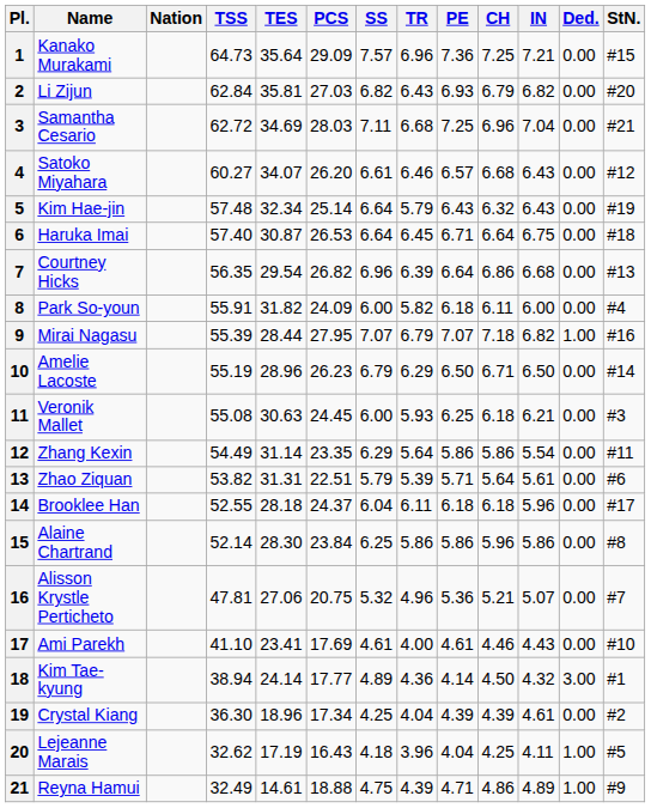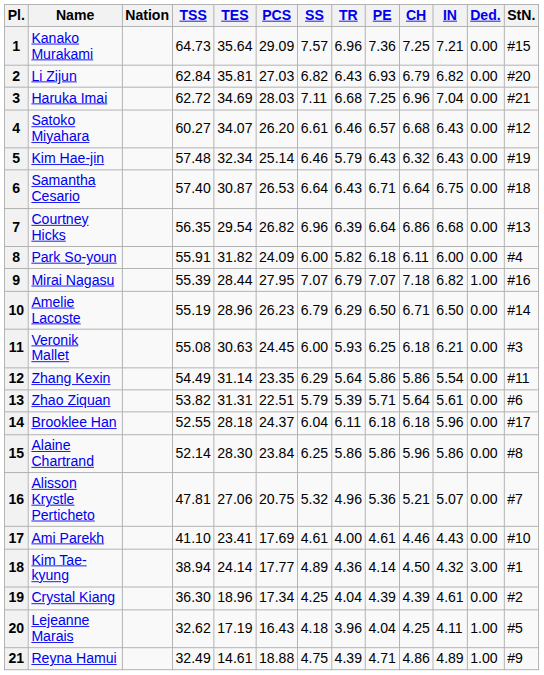 <table class="wikitable sortable">
 <tr>
 <th>Pl.</th>
 <th>Name</th>
 <th>Nation</th>
 <th><a href='#'>TSS</a></th>
 <th><a href='#'>TES</a></th>
 <th><a href='#'>PCS</a></th>
 <th><a href='#'>SS</a></th>
 <th><a href='#'>TR</a></th>
 <th><a href='#'>PE</a></th>
 <th><a href='#'>CH</a></th>
 <th><a href='#'>IN</a></th>
 <th><a href='#'>Ded.</a></th>
 <th>StN.</th>
 </tr>
 <tr>
 <th>1</th>
 <td><a href='#'>Kanako Murakami</a></td>
 <td></td>
 <td>64.73</td>
 <td>35.64</td>
 <td>29.09</td>
 <td>7.57</td>
 <td>6.96</td>
 <td>7.36</td>
 <td>7.25</td>
 <td>7.21</td>
 <td>0.00</td>
 <td>#15</td>
 </tr>
 <tr>
 <th>2</th>
 <td><a href='#'>Li Zijun</a></td>
 <td></td>
 <td>62.84</td>
 <td>35.81</td>
 <td>27.03</td>
 <td>6.82</td>
 <td>6.43</td>
 <td>6.93</td>
 <td>6.79</td>
 <td>6.82</td>
 <td>0.00</td>
 <td>#20</td>
 </tr>
 <tr>
 <th>3</th>
-<td><a href='#'>Samantha Cesario</a></td>
+<td><a href='#'>Haruka Imai</a></td>
 <td></td>
 <td>62.72</td>
 <td>34.69</td>
 <td>28.03</td>
 <td>7.11</td>
 <td>6.68</td>
 <td>7.25</td>
 <td>6.96</td>
 <td>7.04</td>
 <td>0.00</td>
 <td>#21</td>
 </tr>
 <tr>
 <th>4</th>
 <td><a href='#'>Satoko Miyahara</a></td>
 <td></td>
 <td>60.27</td>
 <td>34.07</td>
 <td>26.20</td>
 <td>6.61</td>
 <td>6.46</td>
 <td>6.57</td>
 <td>6.68</td>
 <td>6.43</td>
 <td>0.00</td>
 <td>#12</td>
 </tr>
 <tr>
 <th>5</th>
 <td><a href='#'>Kim Hae-jin</a></td>
 <td></td>
 <td>57.48</td>
 <td>32.34</td>
 <td>25.14</td>
-<td>6.64</td>
+<td>6.46</td>
 <td>5.79</td>
 <td>6.43</td>
 <td>6.32</td>
 <td>6.43</td>
 <td>0.00</td>
 <td>#19</td>
 </tr>
 <tr>
 <th>6</th>
-<td><a href='#'>Haruka Imai</a></td>
+<td><a href='#'>Samantha Cesario</a></td>
 <td></td>
 <td>57.40</td>
 <td>30.87</td>
 <td>26.53</td>
 <td>6.64</td>
-<td>6.45</td>
+<td>6.43</td>
 <td>6.71</td>
 <td>6.64</td>
 <td>6.75</td>
 <td>0.00</td>
 <td>#18</td>
 </tr>
 <tr>
 <th>7</th>
 <td><a href='#'>Courtney Hicks</a></td>
 <td></td>
 <td>56.35</td>
 <td>29.54</td>
 <td>26.82</td>
 <td>6.96</td>
 <td>6.39</td>
 <td>6.64</td>
 <td>6.86</td>
 <td>6.68</td>
 <td>0.00</td>
 <td>#13</td>
 </tr>
 <tr>
 <th>8</th>
 <td><a href='#'>Park So-youn</a></td>
 <td></td>
 <td>55.91</td>
 <td>31.82</td>
 <td>24.09</td>
 <td>6.00</td>
 <td>5.82</td>
 <td>6.18</td>
 <td>6.11</td>
 <td>6.00</td>
 <td>0.00</td>
 <td>#4</td>
 </tr>
 <tr>
 <th>9</th>
 <td><a href='#'>Mirai Nagasu</a></td>
 <td></td>
 <td>55.39</td>
 <td>28.44</td>
 <td>27.95</td>
 <td>7.07</td>
 <td>6.79</td>
 <td>7.07</td>
 <td>7.18</td>
 <td>6.82</td>
 <td>1.00</td>
 <td>#16</td>
 </tr>
 <tr>
 <th>10</th>
 <td><a href='#'>Amelie Lacoste</a></td>
 <td></td>
 <td>55.19</td>
 <td>28.96</td>
 <td>26.23</td>
 <td>6.79</td>
 <td>6.29</td>
 <td>6.50</td>
 <td>6.71</td>
 <td>6.50</td>
 <td>0.00</td>
 <td>#14</td>
 </tr>
 <tr>
 <th>11</th>
 <td><a href='#'>Veronik Mallet</a></td>
 <td></td>
 <td>55.08</td>
 <td>30.63</td>
 <td>24.45</td>
 <td>6.00</td>
 <td>5.93</td>
 <td>6.25</td>
 <td>6.18</td>
 <td>6.21</td>
 <td>0.00</td>
 <td>#3</td>
 </tr>
 <tr>
 <th>12</th>
 <td><a href='#'>Zhang Kexin</a></td>
 <td></td>
 <td>54.49</td>
 <td>31.14</td>
 <td>23.35</td>
 <td>6.29</td>
 <td>5.64</td>
 <td>5.86</td>
 <td>5.86</td>
 <td>5.54</td>
 <td>0.00</td>
 <td>#11</td>
 </tr>
 <tr>
 <th>13</th>
 <td><a href='#'>Zhao Ziquan</a></td>
 <td></td>
 <td>53.82</td>
 <td>31.31</td>
 <td>22.51</td>
 <td>5.79</td>
 <td>5.39</td>
 <td>5.71</td>
 <td>5.64</td>
 <td>5.61</td>
 <td>0.00</td>
 <td>#6</td>
 </tr>
 <tr>
 <th>14</th>
 <td><a href='#'>Brooklee Han</a></td>
 <td></td>
 <td>52.55</td>
 <td>28.18</td>
 <td>24.37</td>
 <td>6.04</td>
 <td>6.11</td>
 <td>6.18</td>
 <td>6.18</td>
 <td>5.96</td>
 <td>0.00</td>
 <td>#17</td>
 </tr>
 <tr>
 <th>15</th>
 <td><a href='#'>Alaine Chartrand</a></td>
 <td></td>
 <td>52.14</td>
 <td>28.30</td>
 <td>23.84</td>
 <td>6.25</td>
 <td>5.86</td>
 <td>5.86</td>
 <td>5.96</td>
 <td>5.86</td>
 <td>0.00</td>
 <td>#8</td>
 </tr>
 <tr>
 <th>16</th>
 <td><a href='#'>Alisson Krystle Perticheto</a></td>
 <td></td>
 <td>47.81</td>
 <td>27.06</td>
 <td>20.75</td>
 <td>5.32</td>
 <td>4.96</td>
 <td>5.36</td>
 <td>5.21</td>
 <td>5.07</td>
 <td>0.00</td>
 <td>#7</td>
 </tr>
 <tr>
 <th>17</th>
 <td><a href='#'>Ami Parekh</a></td>
 <td></td>
 <td>41.10</td>
 <td>23.41</td>
 <td>17.69</td>
 <td>4.61</td>
 <td>4.00</td>
 <td>4.61</td>
 <td>4.46</td>
 <td>4.43</td>
 <td>0.00</td>
 <td>#10</td>
 </tr>
 <tr>
 <th>18</th>
 <td><a href='#'>Kim Tae-kyung</a></td>
 <td></td>
 <td>38.94</td>
 <td>24.14</td>
 <td>17.77</td>
 <td>4.89</td>
 <td>4.36</td>
 <td>4.14</td>
 <td>4.50</td>
 <td>4.32</td>
 <td>3.00</td>
 <td>#1</td>
 </tr>
 <tr>
 <th>19</th>
 <td><a href='#'>Crystal Kiang</a></td>
 <td></td>
 <td>36.30</td>
 <td>18.96</td>
 <td>17.34</td>
 <td>4.25</td>
 <td>4.04</td>
 <td>4.39</td>
 <td>4.39</td>
 <td>4.61</td>
 <td>0.00</td>
 <td>#2</td>
 </tr>
 <tr>
 <th>20</th>
 <td><a href='#'>Lejeanne Marais</a></td>
 <td></td>
 <td>32.62</td>
 <td>17.19</td>
 <td>16.43</td>
 <td>4.18</td>
 <td>3.96</td>
 <td>4.04</td>
 <td>4.25</td>
 <td>4.11</td>
 <td>1.00</td>
 <td>#5</td>
 </tr>
 <tr>
 <th>21</th>
 <td><a href='#'>Reyna Hamui</a></td>
 <td></td>
 <td>32.49</td>
 <td>14.61</td>
 <td>18.88</td>
 <td>4.75</td>
 <td>4.39</td>
 <td>4.71</td>
 <td>4.86</td>
 <td>4.89</td>
 <td>1.00</td>
 <td>#9</td>
 </tr>
 </table>
